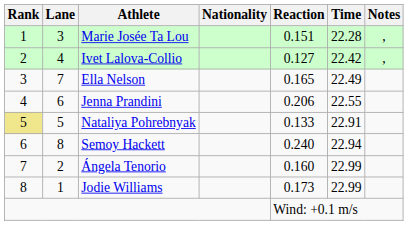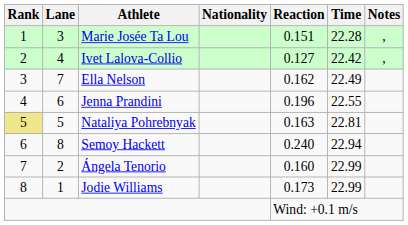 <table class="wikitable sortable" style="text-align:center">
 <tr>
 <th>Rank</th>
 <th>Lane</th>
 <th>Athlete</th>
 <th>Nationality</th>
 <th>Reaction</th>
 <th>Time</th>
 <th>Notes</th>
 </tr>
 <tr bgcolor=ccffcc>
 <td>1</td>
 <td>3</td>
 <td align=left><a href='#'>Marie Josée Ta Lou</a></td>
 <td align=left></td>
 <td>0.151</td>
 <td>22.28</td>
 <td>, </td>
 </tr>
 <tr bgcolor=ccffcc>
 <td>2</td>
 <td>4</td>
 <td align=left><a href='#'>Ivet Lalova-Collio</a></td>
 <td align=left></td>
 <td>0.127</td>
 <td>22.42</td>
 <td>, </td>
 </tr>
 <tr>
 <td>3</td>
 <td>7</td>
 <td align=left><a href='#'>Ella Nelson</a></td>
 <td align=left></td>
-<td>0.165</td>
+<td>0.162</td>
 <td>22.49</td>
 <td></td>
 </tr>
 <tr>
 <td>4</td>
 <td>6</td>
 <td align=left><a href='#'>Jenna Prandini</a></td>
 <td align=left></td>
-<td>0.206</td>
+<td>0.196</td>
 <td>22.55</td>
 <td></td>
 </tr>
 <tr>
 <td style="background: khaki;">5</td>
 <td>5</td>
 <td align=left><a href='#'>Nataliya Pohrebnyak</a></td>
 <td align=left></td>
-<td>0.133</td>
-<td>22.91</td>
+<td>0.163</td>
+<td>22.81</td>
 <td></td>
 </tr>
 <tr>
 <td>6</td>
 <td>8</td>
 <td align=left><a href='#'>Semoy Hackett</a></td>
 <td align=left></td>
 <td>0.240</td>
 <td>22.94</td>
 <td></td>
 </tr>
 <tr>
 <td>7</td>
 <td>2</td>
 <td align=left><a href='#'>Ángela Tenorio</a></td>
 <td align=left></td>
 <td>0.160</td>
 <td>22.99</td>
 <td></td>
 </tr>
 <tr>
 <td>8</td>
 <td>1</td>
 <td align=left><a href='#'>Jodie Williams</a></td>
 <td align=left></td>
 <td>0.173</td>
 <td>22.99</td>
 <td></td>
 </tr>
 <tr class="sortbottom">
 <td colspan=4></td>
 <td colspan="3" style="text-align:left;">Wind: +0.1 m/s</td>
 </tr>
 </table>
